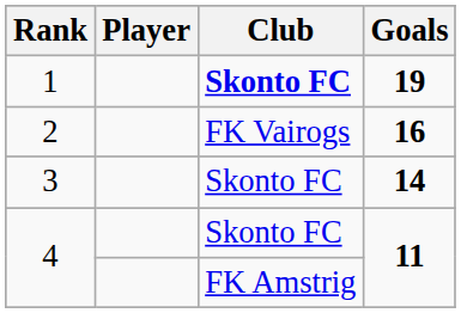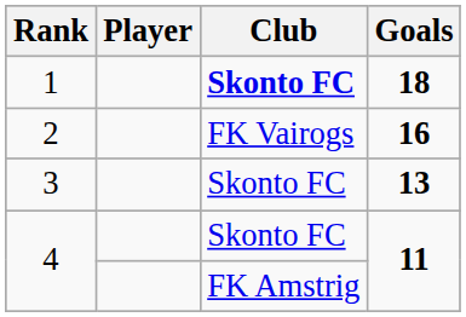 <table class="wikitable" style="text-align:center">
 <tr>
 <th>Rank</th>
 <th>Player</th>
 <th>Club</th>
 <th>Goals</th>
 </tr>
 <tr>
 <td>1</td>
 <td align="left"><strong></strong></td>
 <td align="left"><strong><a href='#'>Skonto FC</a></strong></td>
-<td><strong>19</strong></td>
+<td><strong>18</strong></td>
 </tr>
 <tr>
 <td>2</td>
 <td align="left"></td>
 <td align="left"><a href='#'>FK Vairogs</a></td>
 <td><strong>16</strong></td>
 </tr>
 <tr>
 <td>3</td>
 <td align="left"></td>
 <td align="left"><a href='#'>Skonto FC</a></td>
-<td><strong>14</strong></td>
+<td><strong>13</strong></td>
 </tr>
 <tr>
 <td rowspan=2>4</td>
 <td align="left"></td>
 <td align="left"><a href='#'>Skonto FC</a></td>
 <td rowspan=2><strong>11</strong></td>
 </tr>
 <tr>
 <td align="left"></td>
 <td align="left"><a href='#'>FK Amstrig</a></td>
 </tr>
 </table>
